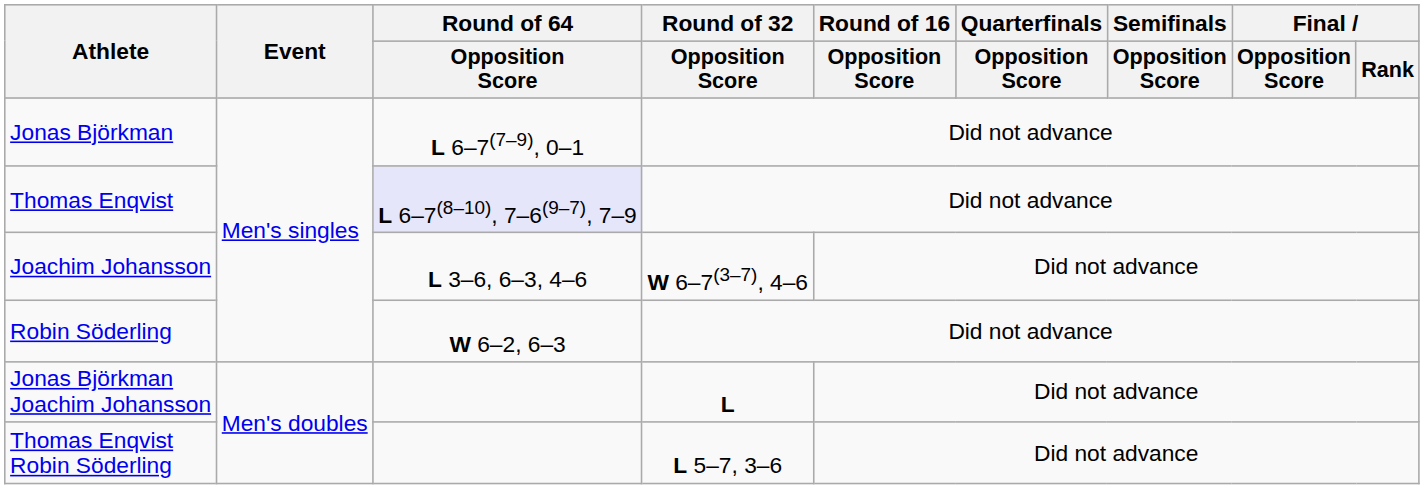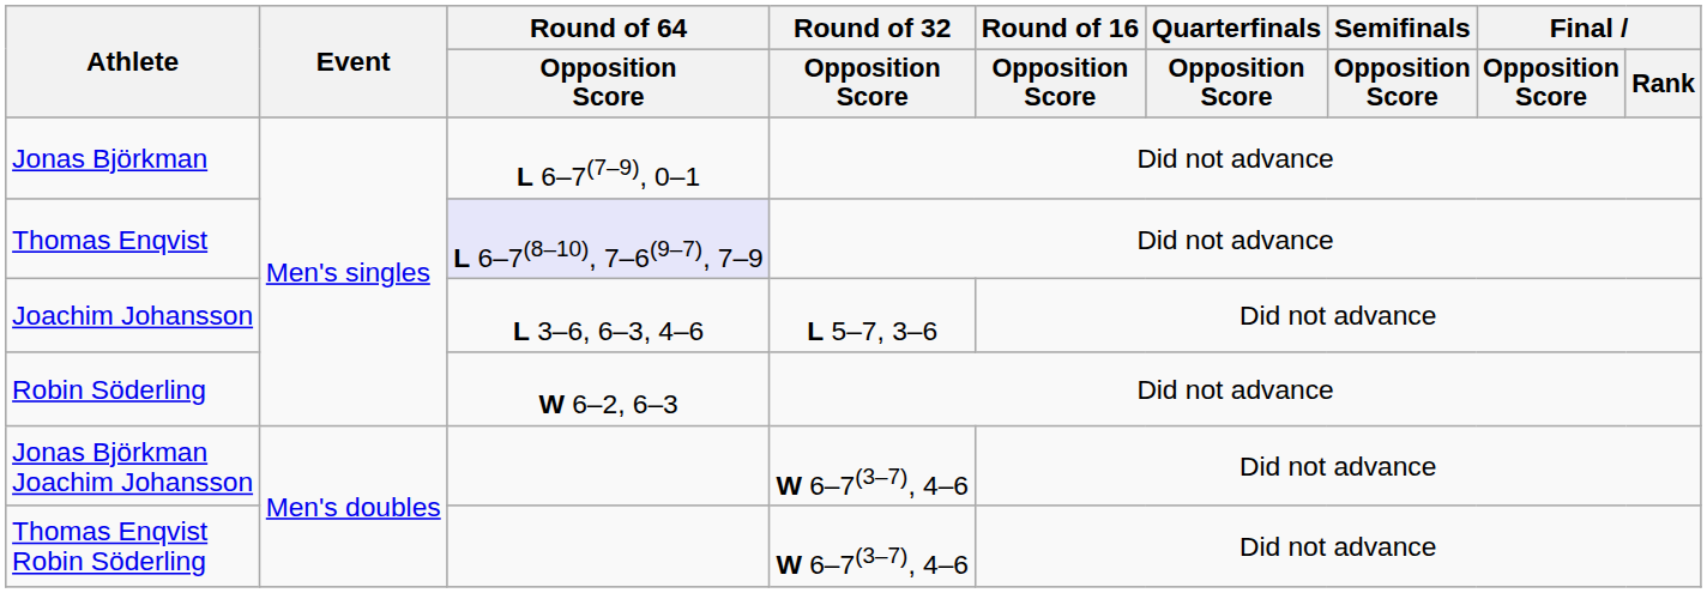 <table class=wikitable style="font-size:90%">
 <tr>
 <th rowspan="2">Athlete</th>
 <th rowspan="2">Event</th>
 <th>Round of 64</th>
 <th>Round of 32</th>
 <th>Round of 16</th>
 <th>Quarterfinals</th>
 <th>Semifinals</th>
 <th colspan=2>Final / </th>
 </tr>
 <tr style="font-size:95%">
 <th>Opposition<br>Score</th>
 <th>Opposition<br>Score</th>
 <th>Opposition<br>Score</th>
 <th>Opposition<br>Score</th>
 <th>Opposition<br>Score</th>
 <th>Opposition<br>Score</th>
 <th>Rank</th>
 </tr>
 <tr align=center>
 <td align=left><a href='#'>Jonas Björkman</a></td>
 <td align=left rowspan=4><a href='#'>Men's singles</a></td>
 <td><br><strong>L</strong> 6–7<sup>(7–9)</sup>, 0–1 </td>
 <td colspan=6>Did not advance</td>
 </tr>
 <tr align=center>
 <td align=left><a href='#'>Thomas Enqvist</a></td>
 <td style="background: lavender;"><br><strong>L</strong> 6–7<sup>(8–10)</sup>, 7–6<sup>(9–7)</sup>, 7–9</td>
 <td colspan=6>Did not advance</td>
 </tr>
 <tr align=center>
 <td align=left><a href='#'>Joachim Johansson</a></td>
 <td><br><strong>L</strong> 3–6, 6–3, 4–6</td>
-<td><br><strong>W</strong> 6–7<sup>(3–7)</sup>, 4–6</td>
+<td><br><strong>L</strong> 5–7, 3–6</td>
 <td colspan=5>Did not advance</td>
 </tr>
 <tr align=center>
 <td align=left><a href='#'>Robin Söderling</a></td>
 <td><br><strong>W</strong> 6–2, 6–3</td>
 <td colspan=6>Did not advance</td>
 </tr>
 <tr align=center>
 <td align=left><a href='#'>Jonas Björkman</a><br><a href='#'>Joachim Johansson</a></td>
 <td align=left rowspan=2><a href='#'>Men's doubles</a></td>
 <td></td>
-<td><br><strong>L</strong> </td>
+<td><br><strong>W</strong> 6–7<sup>(3–7)</sup>, 4–6</td>
 <td colspan=5>Did not advance</td>
 </tr>
 <tr align=center>
 <td align=left><a href='#'>Thomas Enqvist</a><br><a href='#'>Robin Söderling</a></td>
 <td></td>
-<td><br><strong>L</strong> 5–7, 3–6</td>
+<td><br><strong>W</strong> 6–7<sup>(3–7)</sup>, 4–6</td>
 <td colspan=5>Did not advance</td>
 </tr>
 </table>
